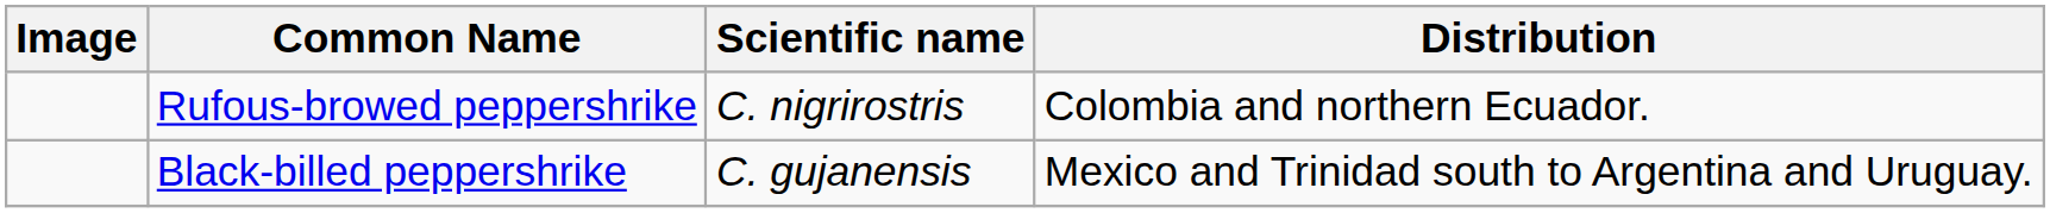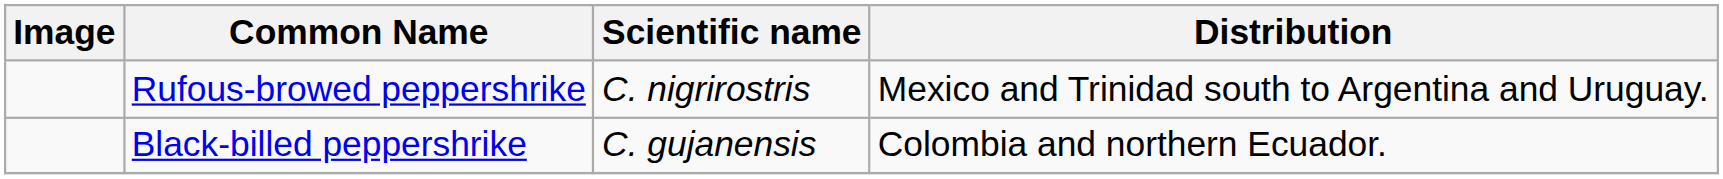 <table class="wikitable ">
 <tr>
 <th>Image</th>
 <th>Common Name</th>
 <th>Scientific name</th>
 <th>Distribution</th>
 </tr>
 <tr>
 <td></td>
 <td><a href='#'>Rufous-browed peppershrike</a></td>
 <td><em>C. nigrirostris</em></td>
-<td>Colombia and northern Ecuador.</td>
+<td>Mexico and Trinidad south to Argentina and Uruguay.</td>
 </tr>
 <tr>
 <td></td>
 <td><a href='#'>Black-billed peppershrike</a></td>
 <td><em>C. gujanensis</em></td>
-<td>Mexico and Trinidad south to Argentina and Uruguay.</td>
+<td>Colombia and northern Ecuador.</td>
 </tr>
 <tr>
 </tr>
 </table>
